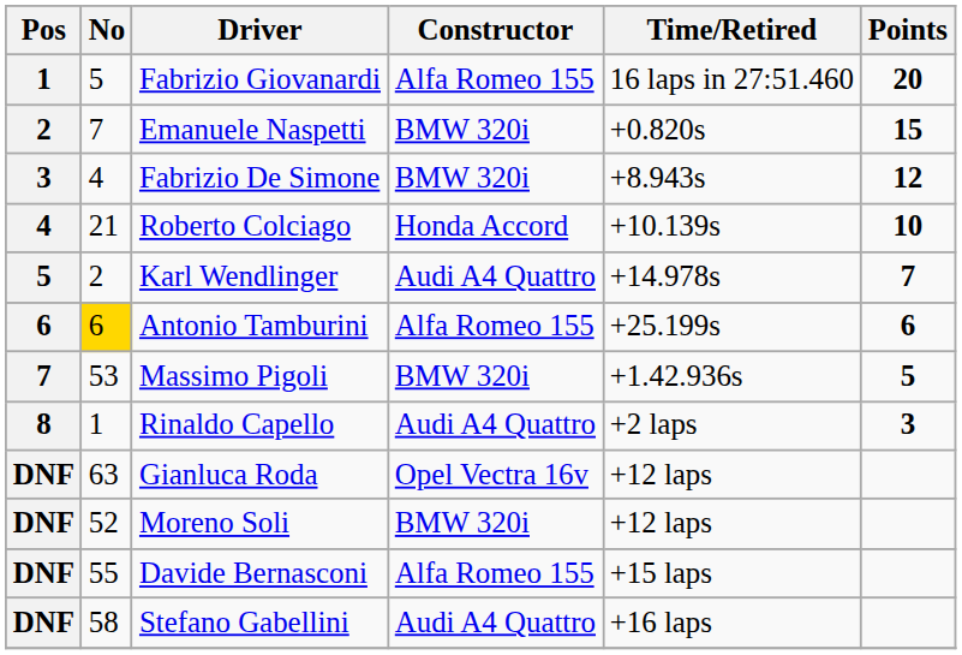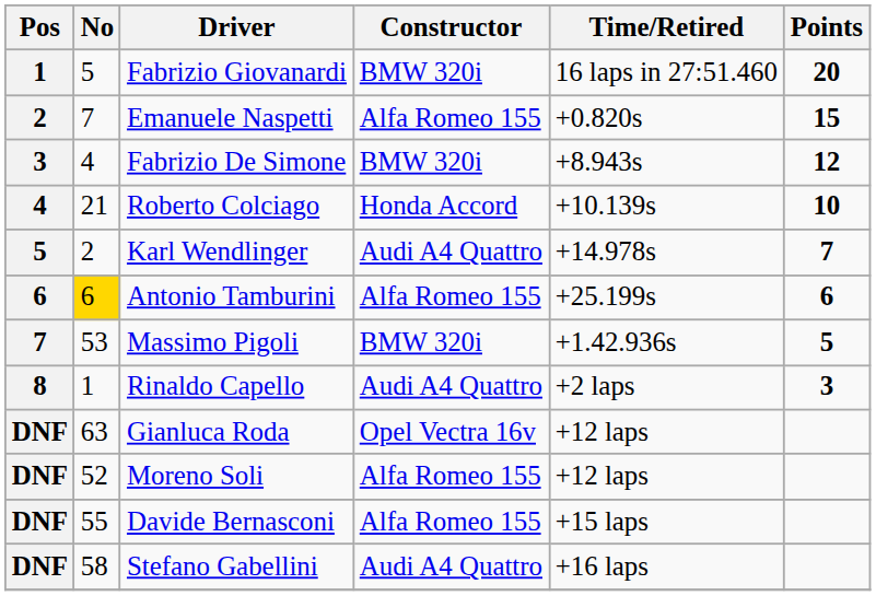 <table class="wikitable" style="font-size: 85%;">
 <tr>
 <th>Pos</th>
 <th>No</th>
 <th>Driver</th>
 <th>Constructor</th>
 <th>Time/Retired</th>
 <th>Points</th>
 </tr>
 <tr>
 <th>1</th>
 <td>5</td>
 <td> <a href='#'>Fabrizio Giovanardi</a></td>
-<td><a href='#'>Alfa Romeo 155</a></td>
+<td><a href='#'>BMW 320i</a></td>
 <td>16 laps in 27:51.460</td>
 <td align=center><strong>20</strong></td>
 </tr>
 <tr>
 <th>2</th>
 <td>7</td>
 <td> <a href='#'>Emanuele Naspetti</a></td>
-<td><a href='#'>BMW 320i</a></td>
+<td><a href='#'>Alfa Romeo 155</a></td>
 <td>+0.820s</td>
 <td align=center><strong>15</strong></td>
 </tr>
 <tr>
 <th>3</th>
 <td>4</td>
 <td> <a href='#'>Fabrizio De Simone</a></td>
 <td><a href='#'>BMW 320i</a></td>
 <td>+8.943s</td>
 <td align=center><strong>12</strong></td>
 </tr>
 <tr>
 <th>4</th>
 <td>21</td>
 <td> <a href='#'>Roberto Colciago</a></td>
 <td><a href='#'>Honda Accord</a></td>
 <td>+10.139s</td>
 <td align=center><strong>10</strong></td>
 </tr>
 <tr>
 <th>5</th>
 <td>2</td>
 <td> <a href='#'>Karl Wendlinger</a></td>
 <td><a href='#'>Audi A4 Quattro</a></td>
 <td>+14.978s</td>
 <td align=center><strong>7</strong></td>
 </tr>
 <tr>
 <th>6</th>
 <td style="background: gold;">6</td>
 <td> <a href='#'>Antonio Tamburini</a></td>
 <td><a href='#'>Alfa Romeo 155</a></td>
 <td>+25.199s</td>
 <td align=center><strong>6</strong></td>
 </tr>
 <tr>
 <th>7</th>
 <td>53</td>
 <td> <a href='#'>Massimo Pigoli</a></td>
 <td><a href='#'>BMW 320i</a></td>
 <td>+1.42.936s</td>
 <td align=center><strong>5</strong></td>
 </tr>
 <tr>
 <th>8</th>
 <td>1</td>
 <td> <a href='#'>Rinaldo Capello</a></td>
 <td><a href='#'>Audi A4 Quattro</a></td>
 <td>+2 laps</td>
 <td align=center><strong>3</strong></td>
 </tr>
 <tr>
 <th>DNF</th>
 <td>63</td>
 <td> <a href='#'>Gianluca Roda</a></td>
 <td><a href='#'> Opel Vectra 16v</a></td>
 <td>+12 laps</td>
 <td></td>
 </tr>
 <tr>
 <th>DNF</th>
 <td>52</td>
 <td> <a href='#'>Moreno Soli</a></td>
-<td><a href='#'>BMW 320i</a></td>
+<td><a href='#'>Alfa Romeo 155</a></td>
 <td>+12 laps</td>
 <td></td>
 </tr>
 <tr>
 <th>DNF</th>
 <td>55</td>
 <td> <a href='#'>Davide Bernasconi</a></td>
 <td><a href='#'>Alfa Romeo 155</a></td>
 <td>+15 laps</td>
 <td></td>
 </tr>
 <tr>
 <th>DNF</th>
 <td>58</td>
 <td> <a href='#'>Stefano Gabellini</a></td>
 <td><a href='#'>Audi A4 Quattro</a></td>
 <td>+16 laps</td>
 <td></td>
 </tr>
 <tr>
 </tr>
 </table>
